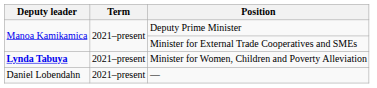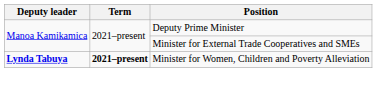 <table class="wikitable">
 <tr>
 <th>Deputy leader</th>
 <th>Term</th>
 <th>Position</th>
 </tr>
 <tr>
 <td rowspan="2"><a href='#'>Manoa Kamikamica</a></td>
 <td rowspan="2">2021–present</td>
 <td>Deputy Prime Minister </td>
 </tr>
 <tr>
 <td>Minister for External Trade Cooperatives and SMEs </td>
 </tr>
 <tr>
 <td><strong><a href='#'>Lynda Tabuya</a></strong></td>
-<td>2021–present</td>
+<td><strong>2021–present</strong></td>
 <td>Minister for Women, Children and Poverty Alleviation </td>
 </tr>
-<tr>
-<td>Daniel Lobendahn</td>
-<td>2021–present</td>
-<td>—</td>
-</tr>
 </table>
